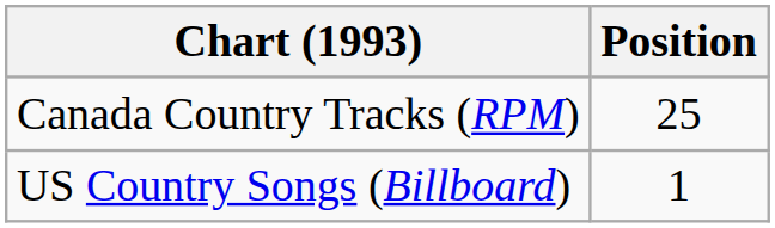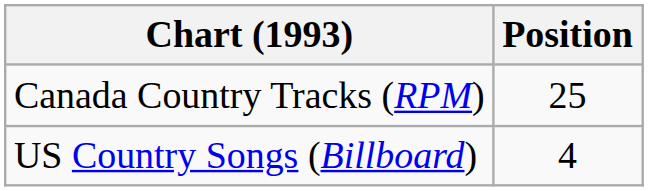 <table class="wikitable sortable">
 <tr>
 <th scope="col">Chart (1993)</th>
 <th scope="col">Position</th>
 </tr>
 <tr>
 <td>Canada Country Tracks (<em><a href='#'>RPM</a></em>)</td>
 <td align="center">25</td>
 </tr>
 <tr>
 <td>US <a href='#'>Country Songs</a> (<em><a href='#'>Billboard</a></em>)</td>
-<td align="center">1</td>
+<td align="center">4</td>
 </tr>
 </table>
